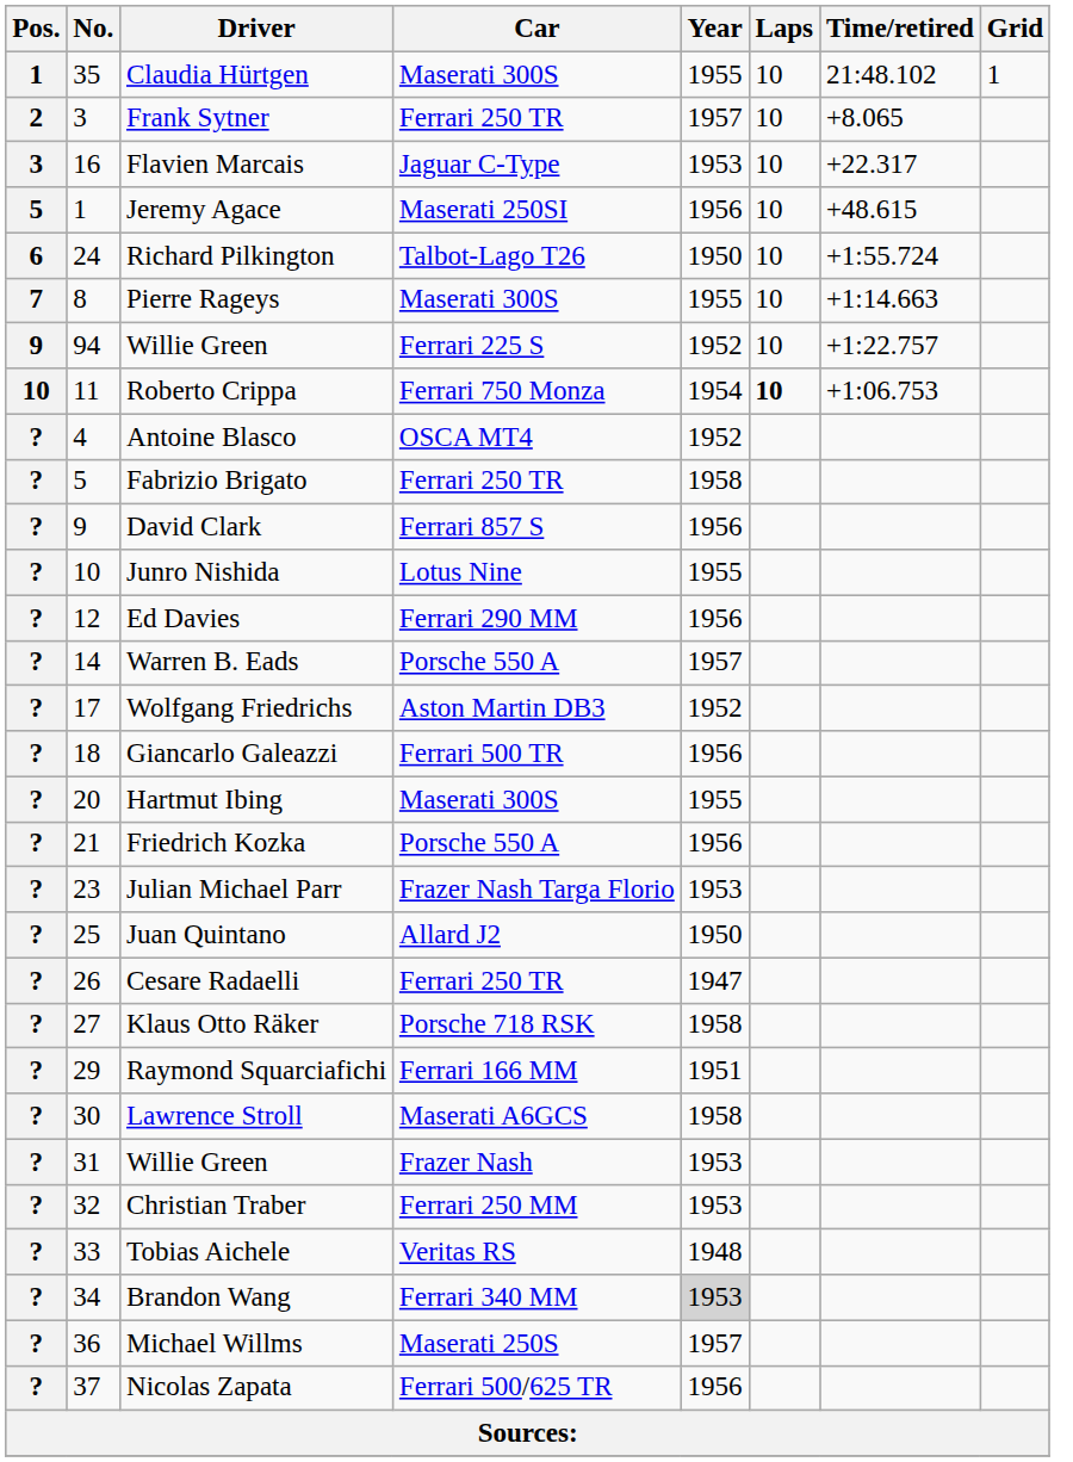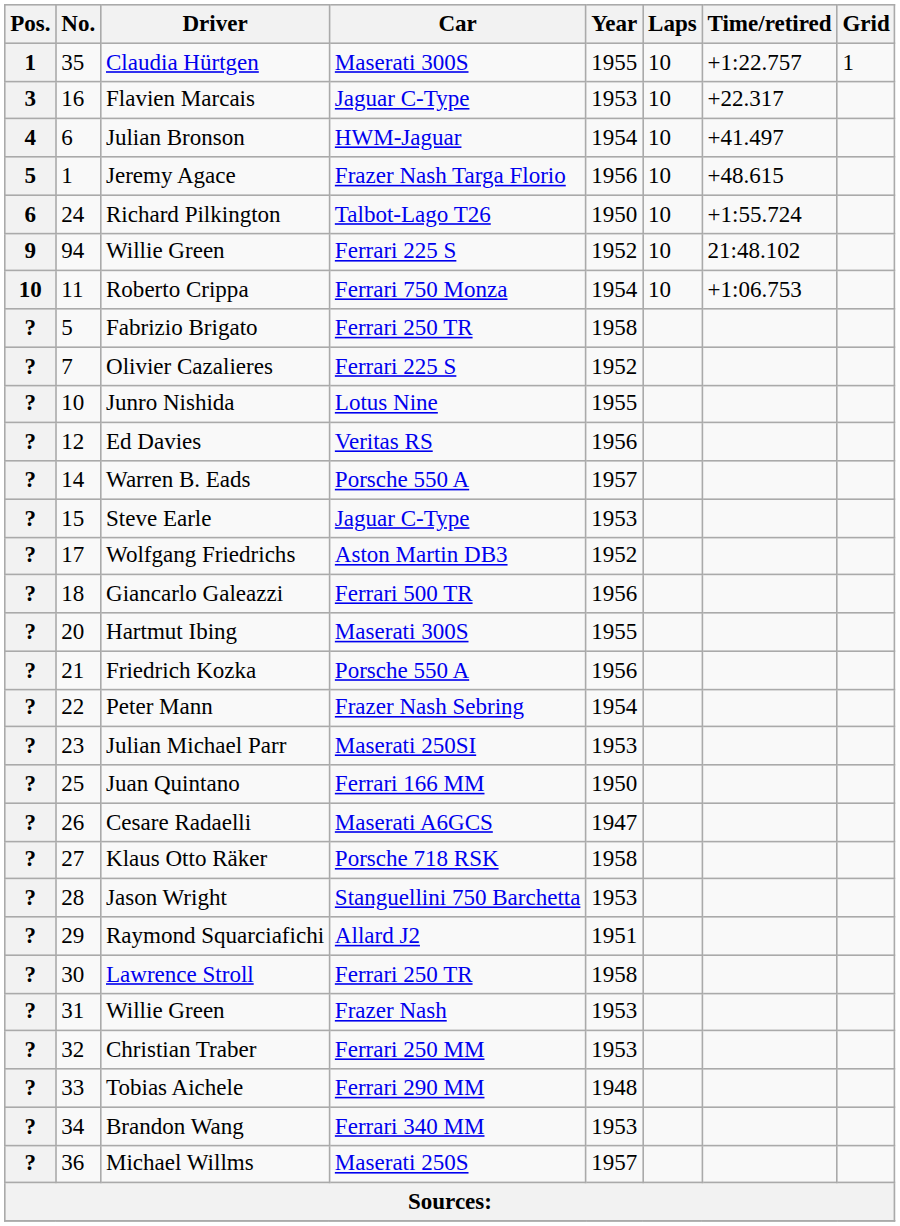 <table class="wikitable" style="font-size:90%">
 <tr>
 <th>Pos.</th>
 <th>No.</th>
 <th>Driver</th>
 <th>Car</th>
 <th>Year</th>
 <th>Laps</th>
 <th>Time/retired</th>
 <th>Grid</th>
 </tr>
 <tr>
 <th>1</th>
 <td>35</td>
 <td> <a href='#'>Claudia Hürtgen</a></td>
 <td><a href='#'>Maserati 300S</a></td>
 <td>1955</td>
 <td>10</td>
-<td>21:48.102</td>
+<td>+1:22.757</td>
 <td>1</td>
-</tr>
-<tr>
-<th>2</th>
-<td>3</td>
-<td> <a href='#'>Frank Sytner</a></td>
-<td><a href='#'>Ferrari 250 TR</a></td>
-<td>1957</td>
-<td>10</td>
-<td>+8.065</td>
-<td></td>
 </tr>
 <tr>
 <th>3</th>
 <td>16</td>
 <td> Flavien Marcais</td>
 <td><a href='#'>Jaguar C-Type</a></td>
 <td>1953</td>
 <td>10</td>
 <td>+22.317</td>
 <td></td>
 </tr>
 <tr>
+<th>4</th>
+<td>6</td>
+<td> Julian Bronson</td>
+<td><a href='#'>HWM-Jaguar</a></td>
+<td>1954</td>
+<td>10</td>
+<td>+41.497</td>
+<td></td>
+</tr>
+<tr>
 <th>5</th>
 <td>1</td>
 <td> Jeremy Agace</td>
-<td><a href='#'>Maserati 250SI</a></td>
+<td><a href='#'>Frazer Nash Targa Florio</a></td>
 <td>1956</td>
 <td>10</td>
 <td>+48.615</td>
 <td></td>
 </tr>
 <tr>
 <th>6</th>
 <td>24</td>
 <td> Richard Pilkington</td>
 <td><a href='#'>Talbot-Lago T26</a></td>
 <td>1950</td>
 <td>10</td>
 <td>+1:55.724</td>
 <td></td>
 </tr>
 <tr>
-<th>7</th>
-<td>8</td>
-<td> Pierre Rageys</td>
-<td><a href='#'>Maserati 300S</a></td>
-<td>1955</td>
-<td>10</td>
-<td>+1:14.663</td>
-<td></td>
-</tr>
-<tr>
 <th>9</th>
 <td>94</td>
 <td> Willie Green</td>
 <td><a href='#'>Ferrari 225 S</a></td>
 <td>1952</td>
 <td>10</td>
-<td>+1:22.757</td>
+<td>21:48.102</td>
 <td></td>
 </tr>
 <tr>
 <th>10</th>
 <td>11</td>
 <td> Roberto Crippa</td>
 <td><a href='#'>Ferrari 750 Monza</a></td>
 <td>1954</td>
-<td><strong>10</strong></td>
+<td>10</td>
 <td>+1:06.753</td>
-<td></td>
-</tr>
-<tr>
-<th>?</th>
-<td>4</td>
-<td> Antoine Blasco</td>
-<td><a href='#'>OSCA MT4</a></td>
-<td>1952</td>
-<td></td>
-<td></td>
 <td></td>
 </tr>
 <tr>
 <th>?</th>
 <td>5</td>
 <td> Fabrizio Brigato</td>
 <td><a href='#'>Ferrari 250 TR</a></td>
 <td>1958</td>
 <td></td>
 <td></td>
 <td></td>
 </tr>
 <tr>
 <th>?</th>
-<td>9</td>
-<td> David Clark</td>
-<td><a href='#'>Ferrari 857 S</a></td>
-<td>1956</td>
+<td>7</td>
+<td> Olivier Cazalieres</td>
+<td><a href='#'>Ferrari 225 S</a></td>
+<td>1952</td>
 <td></td>
 <td></td>
 <td></td>
 </tr>
 <tr>
 <th>?</th>
 <td>10</td>
 <td> Junro Nishida</td>
 <td><a href='#'>Lotus Nine</a></td>
 <td>1955</td>
 <td></td>
 <td></td>
 <td></td>
 </tr>
 <tr>
 <th>?</th>
 <td>12</td>
 <td> Ed Davies</td>
-<td><a href='#'>Ferrari 290 MM</a></td>
+<td><a href='#'>Veritas RS</a></td>
 <td>1956</td>
 <td></td>
 <td></td>
 <td></td>
 </tr>
 <tr>
 <th>?</th>
 <td>14</td>
 <td> Warren B. Eads</td>
 <td><a href='#'>Porsche 550 A</a></td>
 <td>1957</td>
+<td></td>
+<td></td>
+<td></td>
+</tr>
+<tr>
+<th>?</th>
+<td>15</td>
+<td> Steve Earle</td>
+<td><a href='#'>Jaguar C-Type</a></td>
+<td>1953</td>
 <td></td>
 <td></td>
 <td></td>
 </tr>
 <tr>
 <th>?</th>
 <td>17</td>
 <td> Wolfgang Friedrichs</td>
 <td><a href='#'>Aston Martin DB3</a></td>
 <td>1952</td>
 <td></td>
 <td></td>
 <td></td>
 </tr>
 <tr>
 <th>?</th>
 <td>18</td>
 <td> Giancarlo Galeazzi</td>
 <td><a href='#'>Ferrari 500 TR</a></td>
 <td>1956</td>
 <td></td>
 <td></td>
 <td></td>
 </tr>
 <tr>
 <th>?</th>
 <td>20</td>
 <td> Hartmut Ibing</td>
 <td><a href='#'>Maserati 300S</a></td>
 <td>1955</td>
 <td></td>
 <td></td>
 <td></td>
 </tr>
 <tr>
 <th>?</th>
 <td>21</td>
 <td> Friedrich Kozka</td>
 <td><a href='#'>Porsche 550 A</a></td>
 <td>1956</td>
 <td></td>
 <td></td>
 <td></td>
 </tr>
 <tr>
 <th>?</th>
+<td>22</td>
+<td> Peter Mann</td>
+<td><a href='#'>Frazer Nash Sebring</a></td>
+<td>1954</td>
+<td></td>
+<td></td>
+<td></td>
+</tr>
+<tr>
+<th>?</th>
 <td>23</td>
 <td> Julian Michael Parr</td>
-<td><a href='#'>Frazer Nash Targa Florio</a></td>
+<td><a href='#'>Maserati 250SI</a></td>
 <td>1953</td>
 <td></td>
 <td></td>
 <td></td>
 </tr>
 <tr>
 <th>?</th>
 <td>25</td>
 <td> Juan Quintano</td>
-<td><a href='#'>Allard J2</a></td>
+<td><a href='#'>Ferrari 166 MM</a></td>
 <td>1950</td>
 <td></td>
 <td></td>
 <td></td>
 </tr>
 <tr>
 <th>?</th>
 <td>26</td>
 <td> Cesare Radaelli</td>
-<td><a href='#'>Ferrari 250 TR</a></td>
+<td><a href='#'>Maserati A6GCS</a></td>
 <td>1947</td>
 <td></td>
 <td></td>
 <td></td>
 </tr>
 <tr>
 <th>?</th>
 <td>27</td>
 <td> Klaus Otto Räker</td>
 <td><a href='#'>Porsche 718 RSK</a></td>
 <td>1958</td>
 <td></td>
 <td></td>
 <td></td>
 </tr>
 <tr>
 <th>?</th>
+<td>28</td>
+<td> Jason Wright</td>
+<td><a href='#'>Stanguellini 750 Barchetta</a></td>
+<td>1953</td>
+<td></td>
+<td></td>
+<td></td>
+</tr>
+<tr>
+<th>?</th>
 <td>29</td>
 <td> Raymond Squarciafichi</td>
-<td><a href='#'>Ferrari 166 MM</a></td>
+<td><a href='#'>Allard J2</a></td>
 <td>1951</td>
 <td></td>
 <td></td>
 <td></td>
 </tr>
 <tr>
 <th>?</th>
 <td>30</td>
 <td> <a href='#'>Lawrence Stroll</a></td>
-<td><a href='#'>Maserati A6GCS</a></td>
+<td><a href='#'>Ferrari 250 TR</a></td>
 <td>1958</td>
 <td></td>
 <td></td>
 <td></td>
 </tr>
 <tr>
 <th>?</th>
 <td>31</td>
 <td> Willie Green</td>
 <td><a href='#'>Frazer Nash</a></td>
 <td>1953</td>
 <td></td>
 <td></td>
 <td></td>
 </tr>
 <tr>
 <th>?</th>
 <td>32</td>
 <td> Christian Traber</td>
 <td><a href='#'>Ferrari 250 MM</a></td>
 <td>1953</td>
 <td></td>
 <td></td>
 <td></td>
 </tr>
 <tr>
 <th>?</th>
 <td>33</td>
 <td> Tobias Aichele</td>
-<td><a href='#'>Veritas RS</a></td>
+<td><a href='#'>Ferrari 290 MM</a></td>
 <td>1948</td>
 <td></td>
 <td></td>
 <td></td>
 </tr>
 <tr>
 <th>?</th>
 <td>34</td>
 <td> Brandon Wang</td>
 <td><a href='#'>Ferrari 340 MM</a></td>
-<td style="background: lightgrey;">1953</td>
+<td>1953</td>
 <td></td>
 <td></td>
 <td></td>
 </tr>
 <tr>
 <th>?</th>
 <td>36</td>
 <td> Michael Willms</td>
 <td><a href='#'>Maserati 250S</a></td>
 <td>1957</td>
 <td></td>
 <td></td>
 <td></td>
 </tr>
-<tr>
-<th>?</th>
-<td>37</td>
-<td> Nicolas Zapata</td>
-<td><a href='#'>Ferrari 500</a>/<a href='#'>625 TR</a></td>
-<td>1956</td>
-<td></td>
-<td></td>
-<td></td>
-</tr>
 <tr style="background-color:#E5E4E2" align="center">
 <th colspan=8>Sources:</th>
 </tr>
 <tr>
 </tr>
 </table>
